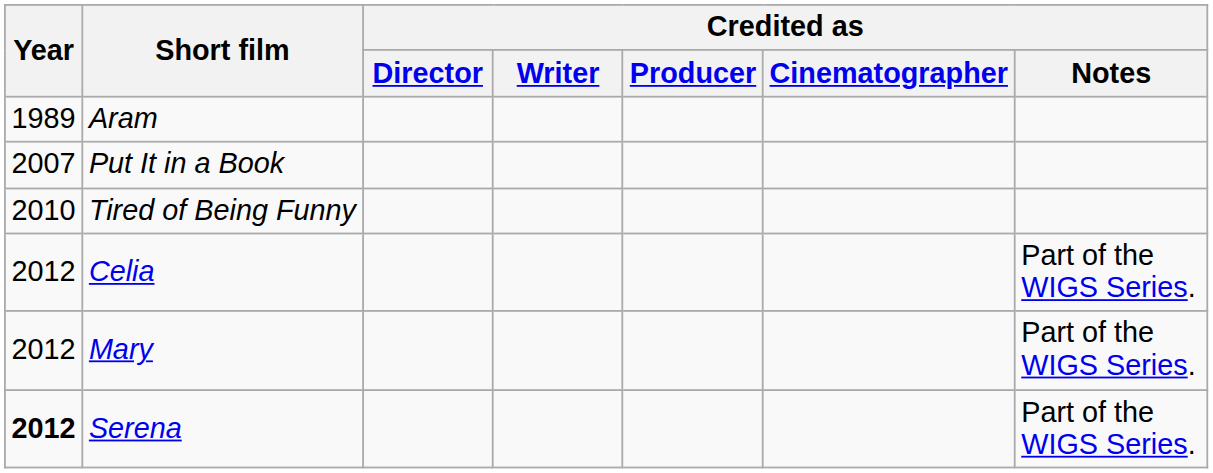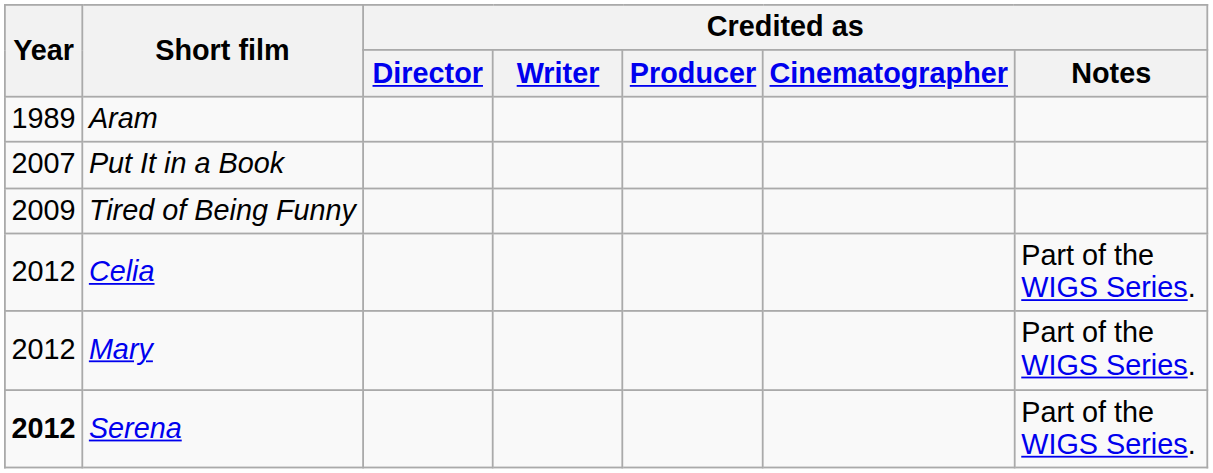 <table class="wikitable sortable" style="text-align:center">
 <tr>
 <th rowspan="2" style="width:33px;">Year</th>
 <th rowspan="2">Short film</th>
 <th colspan="6">Credited as</th>
 </tr>
 <tr>
 <th width=65><a href='#'>Director</a></th>
 <th width=65><a href='#'>Writer</a></th>
 <th width=65><a href='#'>Producer</a></th>
 <th width=65><a href='#'>Cinematographer</a></th>
 <th width=100>Notes</th>
 </tr>
 <tr>
 <td>1989</td>
 <td style="text-align:left;"><em>Aram</em></td>
 <td></td>
 <td></td>
 <td></td>
 <td></td>
 <td></td>
 </tr>
 <tr>
 <td>2007</td>
 <td style="text-align:left;"><em>Put It in a Book</em></td>
 <td></td>
 <td></td>
 <td></td>
 <td></td>
 <td></td>
 </tr>
 <tr>
-<td>2010</td>
+<td>2009</td>
 <td style="text-align:left;"><em>Tired of Being Funny</em></td>
 <td></td>
 <td></td>
 <td></td>
 <td></td>
 <td></td>
 </tr>
 <tr>
 <td>2012</td>
 <td style="text-align:left;"><em><a href='#'>Celia</a></em></td>
 <td></td>
 <td></td>
 <td></td>
 <td></td>
 <td style="text-align:left;">Part of the <a href='#'>WIGS Series</a>.</td>
 </tr>
 <tr>
 <td>2012</td>
 <td style="text-align:left;"><em><a href='#'>Mary</a></em></td>
 <td></td>
 <td></td>
 <td></td>
 <td></td>
 <td style="text-align:left;">Part of the <a href='#'>WIGS Series</a>.</td>
 </tr>
 <tr>
 <td><strong>2012</strong></td>
 <td style="text-align:left;"><em><a href='#'>Serena</a></em></td>
 <td></td>
 <td></td>
 <td></td>
 <td></td>
 <td style="text-align:left;">Part of the <a href='#'>WIGS Series</a>.</td>
 </tr>
 </table>
